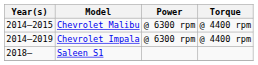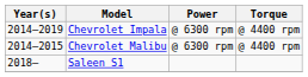 <table class="wikitable">
 <tr>
 <th scope="col">Year(s)</th>
 <th scope="col">Model</th>
 <th scope="col">Power</th>
 <th scope="col">Torque</th>
 </tr>
 <tr>
-<td>2014–2015</td>
-<td><a href='#'>Chevrolet Malibu</a></td>
+<td>2014–2019</td>
+<td><a href='#'>Chevrolet Impala</a></td>
 <td> @ 6300 rpm</td>
 <td> @ 4400 rpm</td>
 </tr>
 <tr>
-<td>2014–2019</td>
-<td><a href='#'>Chevrolet Impala</a></td>
+<td>2014–2015</td>
+<td><a href='#'>Chevrolet Malibu</a></td>
 <td> @ 6300 rpm</td>
 <td> @ 4400 rpm</td>
 </tr>
 <tr>
 <td>2018–</td>
 <td><a href='#'>Saleen S1</a></td>
 <td></td>
 <td></td>
 </tr>
 <tr>
 </tr>
 </table>
